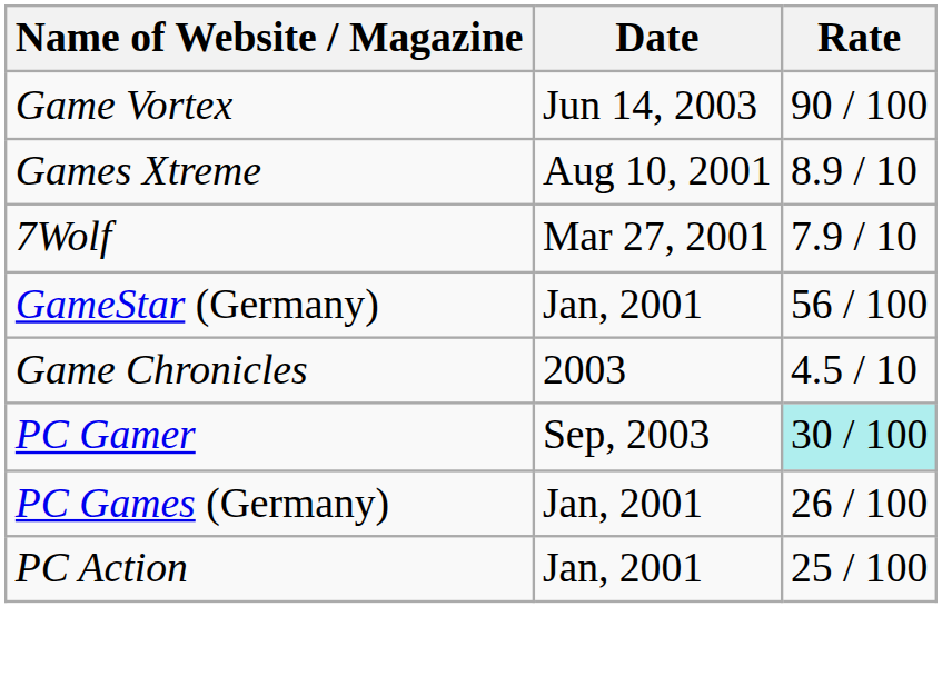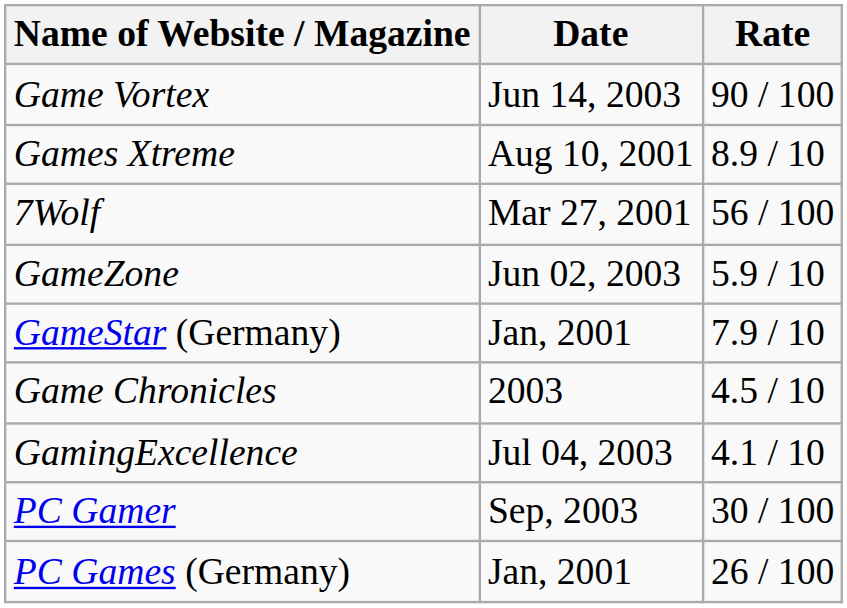 <table class="wikitable">
 <tr>
 <th>Name of Website / Magazine</th>
 <th>Date</th>
 <th>Rate</th>
 </tr>
 <tr>
 <td><em>Game Vortex</em></td>
 <td>Jun 14, 2003</td>
 <td>90 / 100</td>
 </tr>
 <tr>
 <td><em>Games Xtreme</em></td>
 <td>Aug 10, 2001</td>
 <td>8.9 / 10</td>
 </tr>
 <tr>
 <td><em>7Wolf</em></td>
 <td>Mar 27, 2001</td>
-<td>7.9 / 10</td>
+<td>56 / 100</td>
+</tr>
+<tr>
+<td><em>GameZone</em></td>
+<td>Jun 02, 2003</td>
+<td>5.9 / 10</td>
 </tr>
 <tr>
 <td><em><a href='#'>GameStar</a></em> (Germany)</td>
 <td>Jan, 2001</td>
-<td>56 / 100</td>
+<td>7.9 / 10</td>
 </tr>
 <tr>
 <td><em>Game Chronicles</em></td>
 <td>2003</td>
 <td>4.5 / 10</td>
 </tr>
 <tr>
+<td><em>GamingExcellence</em></td>
+<td>Jul 04, 2003</td>
+<td>4.1 / 10</td>
+</tr>
+<tr>
 <td><em><a href='#'>PC Gamer</a></em></td>
 <td>Sep, 2003</td>
-<td style="background: paleturquoise;">30 / 100</td>
+<td>30 / 100</td>
 </tr>
 <tr>
 <td><em><a href='#'>PC Games</a></em> (Germany)</td>
 <td>Jan, 2001</td>
 <td>26 / 100</td>
 </tr>
-<tr>
-<td><em>PC Action</em></td>
-<td>Jan, 2001</td>
-<td>25 / 100</td>
-</tr>
 </table>
